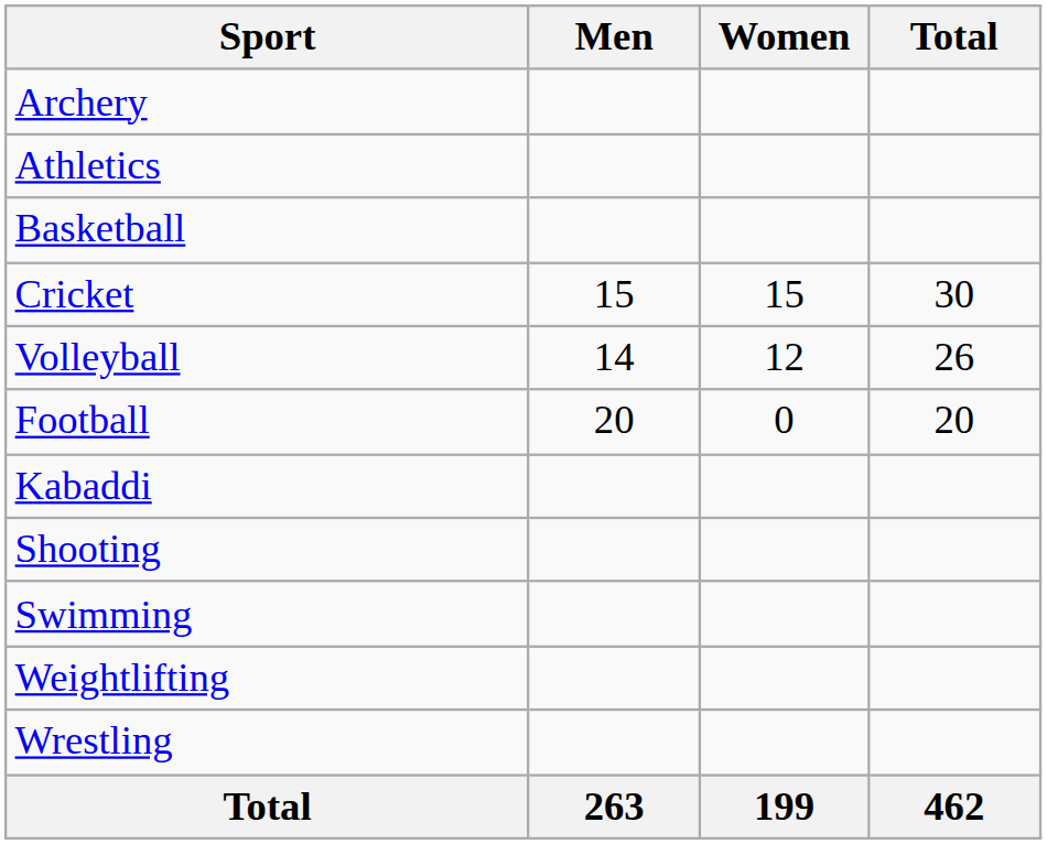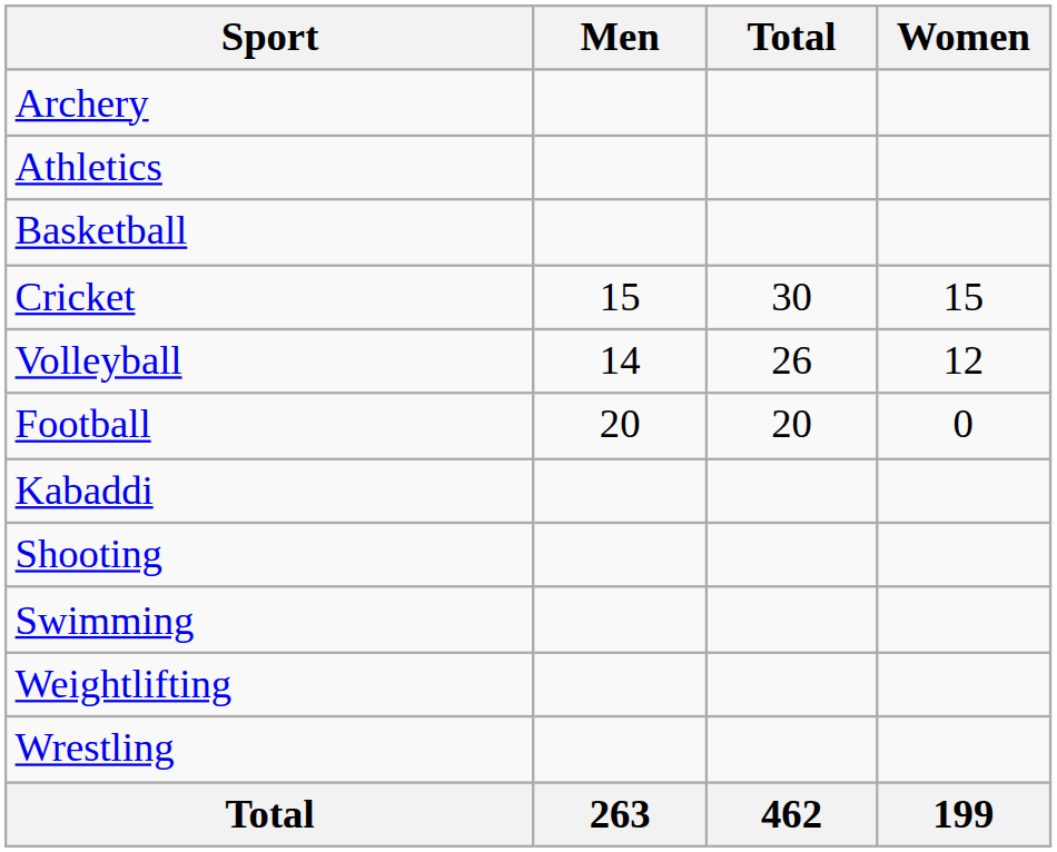 <table class="wikitable" style="text-align:center;">
 <tr>
 <th width=200>Sport</th>
 <th width=60>Men</th>
+<th width=60>Total</th>
 <th width=60>Women</th>
-<th width=60>Total</th>
 </tr>
 <tr>
 <td align=left><a href='#'>Archery</a></td>
 <td></td>
 <td></td>
 <td></td>
 </tr>
 <tr>
 <td align=left><a href='#'>Athletics</a></td>
 <td></td>
 <td></td>
 <td></td>
 </tr>
 <tr>
 <td align=left><a href='#'>Basketball</a></td>
 <td></td>
 <td></td>
 <td></td>
 </tr>
 <tr>
 <td align=left><a href='#'>Cricket</a></td>
 <td>15</td>
+<td>30</td>
 <td>15</td>
-<td>30</td>
 </tr>
 <tr>
 <td align=left><a href='#'>Volleyball</a></td>
 <td>14</td>
+<td>26</td>
 <td>12</td>
-<td>26</td>
 </tr>
 <tr>
 <td align=left><a href='#'>Football</a></td>
 <td>20</td>
+<td>20</td>
 <td>0</td>
-<td>20</td>
 </tr>
 <tr>
 <td align=left><a href='#'>Kabaddi</a></td>
 <td></td>
 <td></td>
 <td></td>
 </tr>
 <tr>
 <td align=left><a href='#'>Shooting</a></td>
 <td></td>
 <td></td>
 <td></td>
 </tr>
 <tr>
 <td align=left><a href='#'>Swimming</a></td>
 <td></td>
 <td></td>
 <td></td>
 </tr>
 <tr>
 <td align=left><a href='#'>Weightlifting</a></td>
 <td></td>
 <td></td>
 <td></td>
 </tr>
 <tr>
 <td align=left><a href='#'>Wrestling</a></td>
 <td></td>
 <td></td>
 <td></td>
 </tr>
 <tr>
 <th>Total</th>
 <th>263</th>
+<th>462</th>
 <th>199</th>
-<th>462</th>
 </tr>
 </table>
